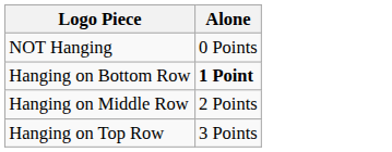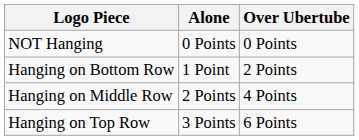 <table class="wikitable sortable">
 <tr>
 <th>Logo Piece</th>
 <th>Alone</th>
+<th>Over Ubertube</th>
 </tr>
 <tr>
 <td>NOT Hanging</td>
 <td>0 Points</td>
+<td>0 Points</td>
 </tr>
 <tr>
 <td>Hanging on Bottom Row</td>
-<td><strong>1 Point</strong></td>
+<td>1 Point</td>
+<td>2 Points</td>
 </tr>
 <tr>
 <td>Hanging on Middle Row</td>
 <td>2 Points</td>
+<td>4 Points</td>
 </tr>
 <tr>
 <td>Hanging on Top Row</td>
 <td>3 Points</td>
+<td>6 Points</td>
 </tr>
 </table>
